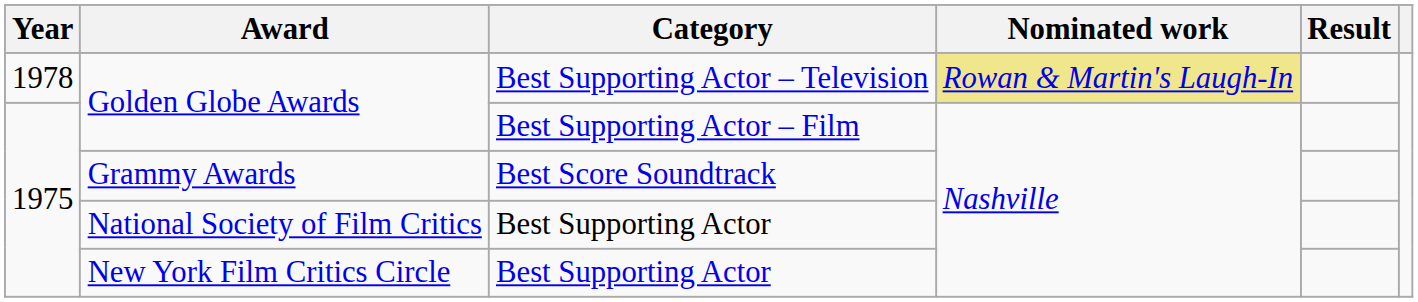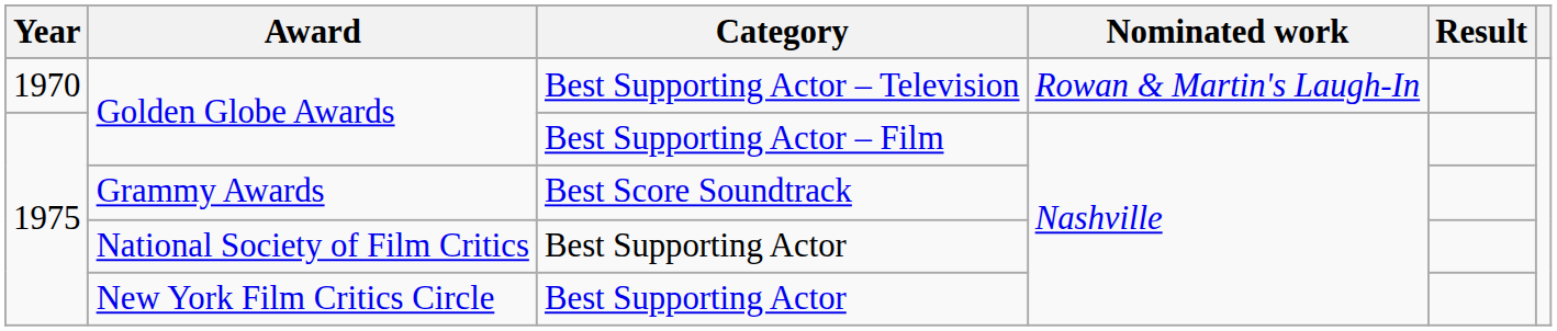 <table class="wikitable sortable">
 <tr>
 <th>Year</th>
 <th>Award</th>
 <th>Category</th>
 <th>Nominated work</th>
 <th>Result</th>
 <th></th>
 </tr>
 <tr>
-<td>1978</td>
+<td>1970</td>
 <td rowspan=2><a href='#'>Golden Globe Awards</a></td>
 <td><a href='#'>Best Supporting Actor – Television</a></td>
-<td style="background: khaki;"><em><a href='#'>Rowan & Martin's Laugh-In</a></em></td>
+<td><em><a href='#'>Rowan & Martin's Laugh-In</a></em></td>
 <td></td>
 <td rowspan=5></td>
 </tr>
 <tr>
 <td rowspan="4">1975</td>
 <td><a href='#'>Best Supporting Actor – Film</a></td>
 <td rowspan=4><em><a href='#'>Nashville</a></em></td>
 <td></td>
 </tr>
 <tr>
 <td><a href='#'>Grammy Awards</a></td>
 <td><a href='#'>Best Score Soundtrack</a></td>
 <td></td>
 </tr>
 <tr>
 <td><a href='#'>National Society of Film Critics</a></td>
 <td>Best Supporting Actor</td>
 <td></td>
 </tr>
 <tr>
 <td><a href='#'>New York Film Critics Circle</a></td>
 <td><a href='#'>Best Supporting Actor</a></td>
 <td></td>
 </tr>
 </table>
